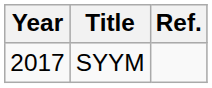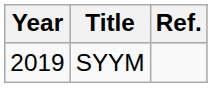 <table class="wikitable">
 <tr>
 <th>Year</th>
 <th>Title</th>
 <th>Ref.</th>
 </tr>
 <tr>
-<td>2017</td>
+<td>2019</td>
 <td>SYYM</td>
 <td></td>
 </tr>
 </table>
